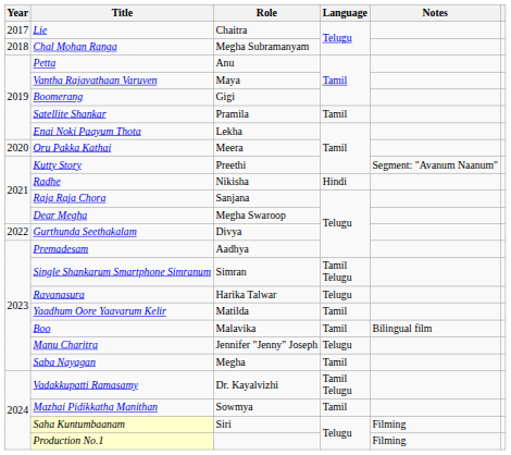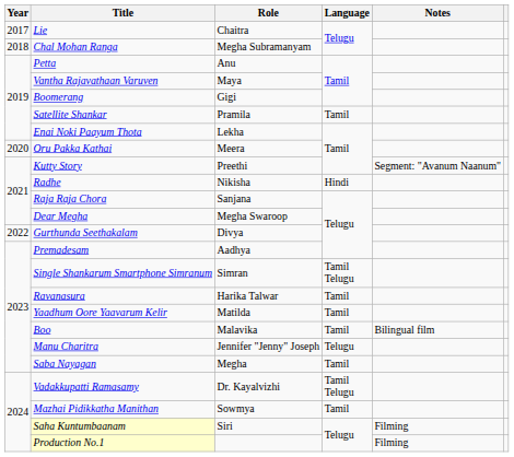 <table class="wikitable sortable">
 <tr>
 <th scope="col">Year</th>
 <th scope="col">Title</th>
 <th scope="col">Role</th>
 <th scope="col">Language</th>
 <th scope="col" class="unsortable">Notes</th>
 <th scope="col" class="unsortable"></th>
 </tr>
 <tr>
 <td>2017</td>
 <td><em><a href='#'>Lie</a> </em></td>
 <td>Chaitra</td>
 <td rowspan=2><a href='#'>Telugu</a></td>
 <td></td>
 <td style="text-align:center;"></td>
 </tr>
 <tr>
 <td>2018</td>
 <td><em><a href='#'>Chal Mohan Ranga</a></em></td>
 <td>Megha Subramanyam</td>
 <td></td>
 <td style="text-align:center;"></td>
 </tr>
 <tr>
 <td rowspan="5">2019</td>
 <td><em><a href='#'>Petta</a></em></td>
 <td>Anu</td>
 <td rowspan=3><a href='#'>Tamil</a></td>
 <td></td>
 <td style="text-align:center;"></td>
 </tr>
 <tr>
 <td><em><a href='#'>Vantha Rajavathaan Varuven</a></em></td>
 <td>Maya</td>
 <td></td>
 <td style="text-align:center;"></td>
 </tr>
 <tr>
 <td><em><a href='#'>Boomerang</a></em></td>
 <td>Gigi</td>
 <td></td>
 <td style="text-align:center;"></td>
 </tr>
 <tr>
 <td><em><a href='#'>Satellite Shankar</a></em></td>
 <td>Pramila</td>
 <td>Tamil</td>
 <td></td>
 <td style="text-align:center;"></td>
 </tr>
 <tr>
 <td><em><a href='#'>Enai Noki Paayum Thota</a></em></td>
 <td>Lekha</td>
 <td Rowspan=3>Tamil</td>
 <td></td>
 <td style="text-align:center;"></td>
 </tr>
 <tr>
 <td>2020</td>
 <td><em><a href='#'>Oru Pakka Kathai</a></em></td>
 <td>Meera</td>
 <td></td>
 <td style="text-align:center;"></td>
 </tr>
 <tr>
 <td rowspan="4">2021</td>
 <td><em><a href='#'>Kutty Story</a></em></td>
 <td>Preethi</td>
 <td>Segment: "Avanum Naanum"</td>
 <td style="text-align:center;"></td>
 </tr>
 <tr>
 <td><em><a href='#'>Radhe</a></em></td>
 <td>Nikisha</td>
 <td>Hindi</td>
 <td></td>
 <td style="text-align:center;"></td>
 </tr>
 <tr>
 <td><em><a href='#'>Raja Raja Chora</a></em></td>
 <td>Sanjana</td>
 <td rowspan=4>Telugu</td>
 <td></td>
 <td style="text-align:center;"></td>
 </tr>
 <tr>
 <td><em><a href='#'>Dear Megha</a></em></td>
 <td>Megha Swaroop</td>
 <td></td>
 <td style="text-align:center;"></td>
 </tr>
 <tr>
 <td>2022</td>
 <td><em><a href='#'>Gurthunda Seethakalam</a></em></td>
 <td>Divya</td>
 <td></td>
 <td style="text-align:center;"></td>
 </tr>
 <tr>
 <td rowspan="7">2023</td>
 <td><em><a href='#'>Premadesam</a></em></td>
 <td>Aadhya</td>
 <td></td>
 <td style="text-align:center;"></td>
 </tr>
 <tr>
 <td><em><a href='#'>Single Shankarum Smartphone Simranum</a></em></td>
 <td>Simran</td>
 <td>Tamil <br> Telugu</td>
 <td></td>
 <td style="text-align:center;"></td>
 </tr>
 <tr>
 <td><em><a href='#'>Ravanasura</a></em></td>
 <td>Harika Talwar</td>
-<td>Telugu</td>
+<td>Tamil</td>
 <td></td>
 <td style="text-align:center;"></td>
 </tr>
 <tr>
 <td><em><a href='#'>Yaadhum Oore Yaavarum Kelir</a></em></td>
 <td>Matilda</td>
 <td>Tamil</td>
 <td></td>
 <td style="text-align:center;"></td>
 </tr>
 <tr>
 <td><em><a href='#'>Boo</a></em></td>
 <td>Malavika</td>
 <td>Tamil</td>
 <td>Bilingual film</td>
 <td style="text-align:center;"></td>
 </tr>
 <tr>
 <td><em><a href='#'>Manu Charitra</a></em></td>
 <td>Jennifer "Jenny" Joseph</td>
 <td>Telugu</td>
 <td></td>
 <td style="text-align:center;"></td>
 </tr>
 <tr>
 <td><em><a href='#'>Saba Nayagan</a></em></td>
 <td>Megha</td>
 <td>Tamil</td>
 <td></td>
 <td style="text-align:center;"></td>
 </tr>
 <tr>
 <td rowspan="4">2024</td>
 <td><em><a href='#'>Vadakkupatti Ramasamy</a></em></td>
 <td>Dr. Kayalvizhi</td>
 <td>Tamil <br> Telugu</td>
 <td></td>
 <td style="text-align:center;"></td>
 </tr>
 <tr>
 <td><em><a href='#'>Mazhai Pidikkatha Manithan</a></em></td>
 <td>Sowmya</td>
 <td>Tamil</td>
 <td></td>
 <td></td>
 </tr>
 <tr>
 <td style="background:#FFFFCC;"><em>Saha Kuntumbaanam</em></td>
 <td>Siri</td>
 <td rowspan="2">Telugu</td>
 <td>Filming</td>
 <td></td>
 </tr>
 <tr>
 <td style="background:#FFFFCC;"><em>Production No.1</em> </td>
 <td></td>
 <td>Filming</td>
 <td></td>
 </tr>
 </table>
